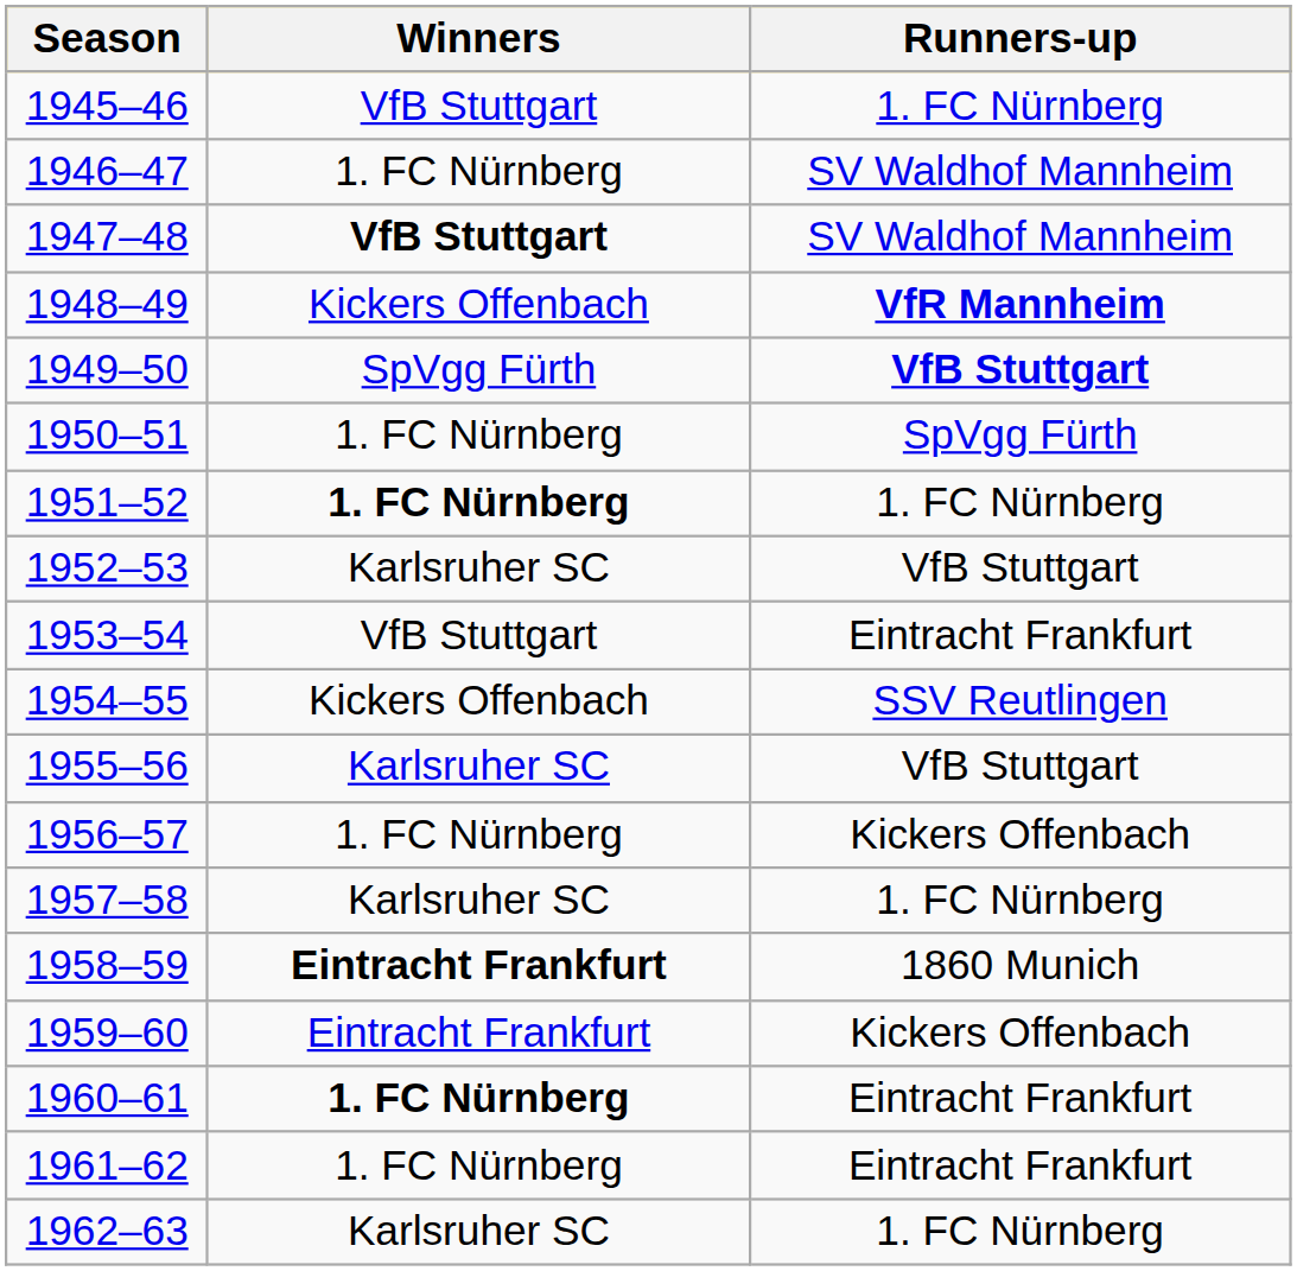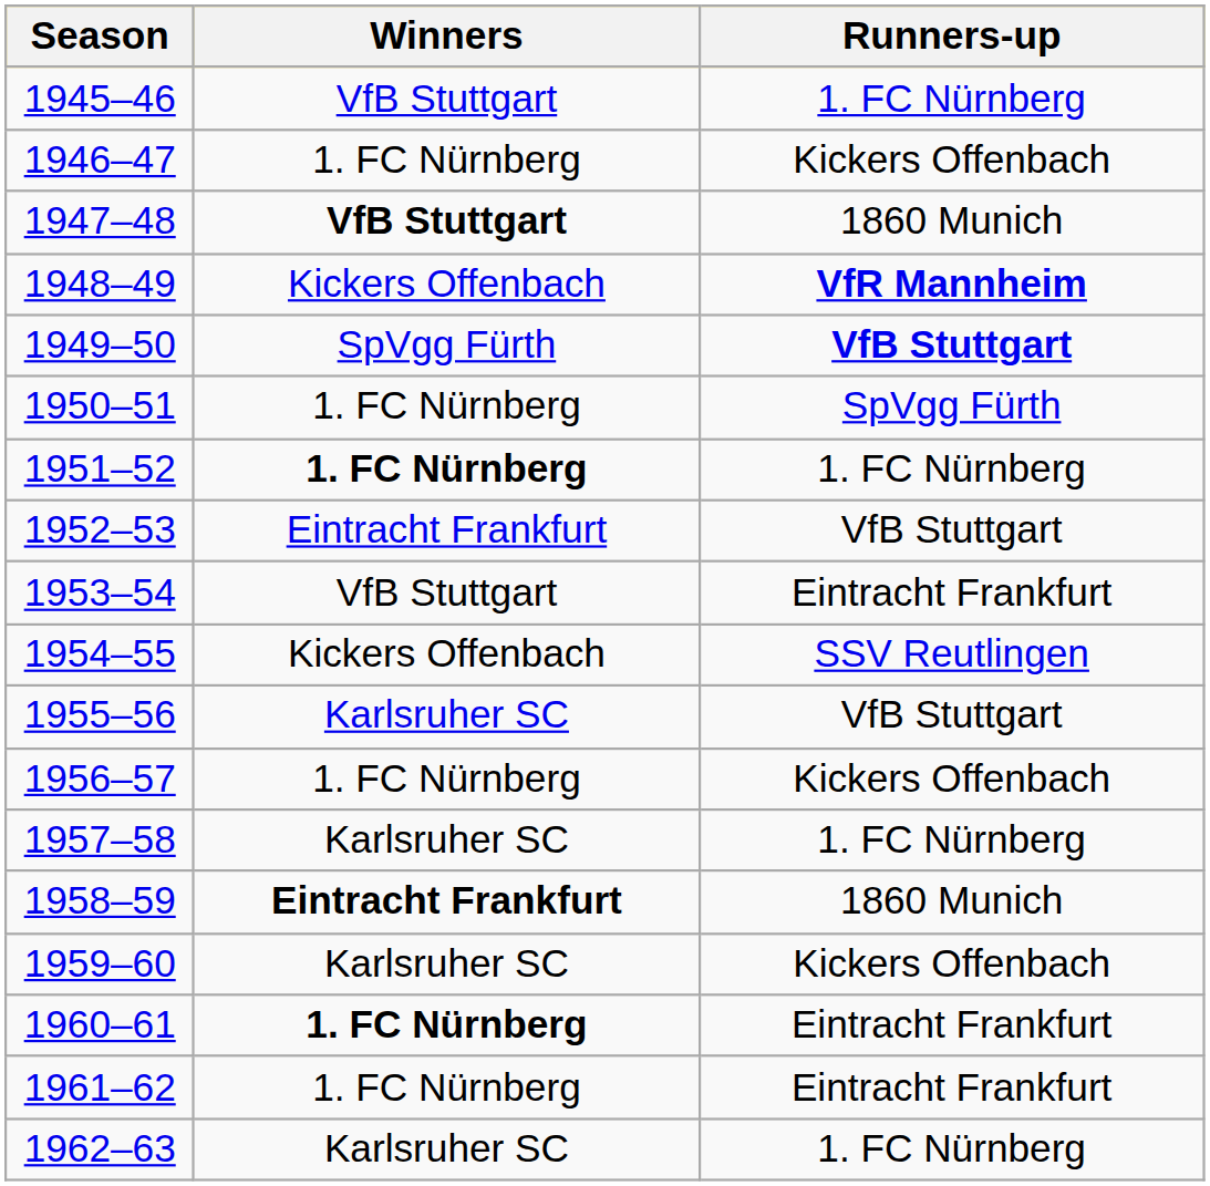 <table class="wikitable">
 <tr align="center" bgcolor="#FFD700">
 <th width="70">Season</th>
 <th width="200">Winners</th>
 <th width="200">Runners-up</th>
 </tr>
 <tr align="center">
 <td><a href='#'>1945–46</a></td>
 <td><a href='#'>VfB Stuttgart</a></td>
 <td><a href='#'>1. FC Nürnberg</a></td>
 </tr>
 <tr align="center">
 <td><a href='#'>1946–47</a></td>
 <td>1. FC Nürnberg</td>
-<td><a href='#'>SV Waldhof Mannheim</a></td>
+<td>Kickers Offenbach</td>
 </tr>
 <tr align="center">
 <td><a href='#'>1947–48</a></td>
 <td><strong>VfB Stuttgart</strong></td>
-<td><a href='#'>SV Waldhof Mannheim</a></td>
+<td>1860 Munich</td>
 </tr>
 <tr align="center">
 <td><a href='#'>1948–49</a></td>
 <td><a href='#'>Kickers Offenbach</a></td>
 <td><strong><a href='#'>VfR Mannheim</a></strong></td>
 </tr>
 <tr align="center">
 <td><a href='#'>1949–50</a></td>
 <td><a href='#'>SpVgg Fürth</a></td>
 <td><strong><a href='#'>VfB Stuttgart</a></strong></td>
 </tr>
 <tr align="center">
 <td><a href='#'>1950–51</a></td>
 <td>1. FC Nürnberg</td>
 <td><a href='#'>SpVgg Fürth</a></td>
 </tr>
 <tr align="center">
 <td><a href='#'>1951–52</a></td>
 <td><strong>1. FC Nürnberg</strong></td>
 <td>1. FC Nürnberg</td>
 </tr>
 <tr align="center">
 <td><a href='#'>1952–53</a></td>
-<td>Karlsruher SC</td>
+<td><a href='#'>Eintracht Frankfurt</a></td>
 <td>VfB Stuttgart</td>
 </tr>
 <tr align="center">
 <td><a href='#'>1953–54</a></td>
 <td>VfB Stuttgart</td>
 <td>Eintracht Frankfurt</td>
 </tr>
 <tr align="center">
 <td><a href='#'>1954–55</a></td>
 <td>Kickers Offenbach</td>
 <td><a href='#'>SSV Reutlingen</a></td>
 </tr>
 <tr align="center">
 <td><a href='#'>1955–56</a></td>
 <td><a href='#'>Karlsruher SC</a></td>
 <td>VfB Stuttgart</td>
 </tr>
 <tr align="center">
 <td><a href='#'>1956–57</a></td>
 <td>1. FC Nürnberg</td>
 <td>Kickers Offenbach</td>
 </tr>
 <tr align="center">
 <td><a href='#'>1957–58</a></td>
 <td>Karlsruher SC</td>
 <td>1. FC Nürnberg</td>
 </tr>
 <tr align="center">
 <td><a href='#'>1958–59</a></td>
 <td><strong>Eintracht Frankfurt</strong></td>
 <td>1860 Munich</td>
 </tr>
 <tr align="center">
 <td><a href='#'>1959–60</a></td>
-<td><a href='#'>Eintracht Frankfurt</a></td>
+<td>Karlsruher SC</td>
 <td>Kickers Offenbach</td>
 </tr>
 <tr align="center">
 <td><a href='#'>1960–61</a></td>
 <td><strong>1. FC Nürnberg</strong></td>
 <td>Eintracht Frankfurt</td>
 </tr>
 <tr align="center">
 <td><a href='#'>1961–62</a></td>
 <td>1. FC Nürnberg</td>
 <td>Eintracht Frankfurt</td>
 </tr>
 <tr align="center">
 <td><a href='#'>1962–63</a></td>
 <td>Karlsruher SC</td>
 <td>1. FC Nürnberg</td>
 </tr>
 </table>
